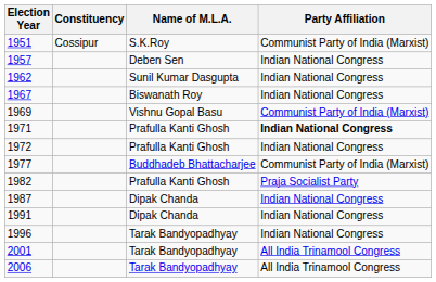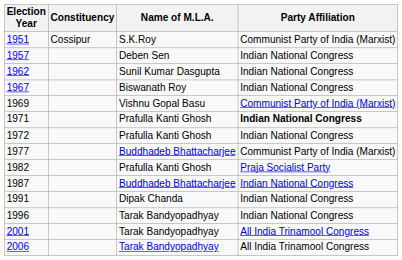 <table class="wikitable sortable"ìÍĦĤĠčw>
 <tr>
 <th>Election<br> Year</th>
 <th>Constituency</th>
 <th>Name of M.L.A.</th>
 <th>Party Affiliation</th>
 </tr>
 <tr>
 <td><a href='#'>1951</a></td>
 <td>Cossipur</td>
 <td>S.K.Roy</td>
 <td>Communist Party of India (Marxist)</td>
 </tr>
 <tr>
 <td><a href='#'>1957</a></td>
 <td></td>
 <td>Deben Sen</td>
 <td>Indian National Congress</td>
 </tr>
 <tr>
 <td><a href='#'>1962</a></td>
 <td></td>
 <td>Sunil Kumar Dasgupta</td>
 <td>Indian National Congress</td>
 </tr>
 <tr>
 <td><a href='#'>1967</a></td>
 <td></td>
 <td>Biswanath Roy</td>
 <td>Indian National Congress</td>
 </tr>
 <tr>
 <td>1969</td>
 <td></td>
 <td>Vishnu Gopal Basu</td>
 <td><a href='#'>Communist Party of India (Marxist)</a></td>
 </tr>
 <tr>
 <td>1971</td>
 <td></td>
 <td>Prafulla Kanti Ghosh</td>
 <td><strong>Indian National Congress</strong></td>
 </tr>
 <tr>
 <td>1972</td>
 <td></td>
 <td>Prafulla Kanti Ghosh</td>
 <td>Indian National Congress</td>
 </tr>
 <tr>
 <td>1977</td>
 <td></td>
 <td><a href='#'>Buddhadeb Bhattacharjee</a></td>
 <td>Communist Party of India (Marxist)</td>
 </tr>
 <tr>
 <td>1982</td>
 <td></td>
 <td>Prafulla Kanti Ghosh</td>
 <td><a href='#'>Praja Socialist Party</a></td>
 </tr>
 <tr>
 <td>1987</td>
 <td></td>
-<td>Dipak Chanda</td>
+<td><a href='#'>Buddhadeb Bhattacharjee</a></td>
 <td><a href='#'>Indian National Congress</a></td>
 </tr>
 <tr>
 <td>1991</td>
 <td></td>
 <td>Dipak Chanda</td>
 <td>Indian National Congress</td>
 </tr>
 <tr>
 <td>1996</td>
 <td></td>
 <td>Tarak Bandyopadhyay</td>
 <td>Indian National Congress</td>
 </tr>
 <tr>
 <td><a href='#'>2001</a></td>
 <td></td>
 <td>Tarak Bandyopadhyay</td>
 <td><a href='#'>All India Trinamool Congress</a></td>
 </tr>
 <tr>
 <td><a href='#'>2006</a></td>
 <td></td>
 <td><a href='#'>Tarak Bandyopadhyay</a></td>
 <td>All India Trinamool Congress</td>
 </tr>
 </table>
